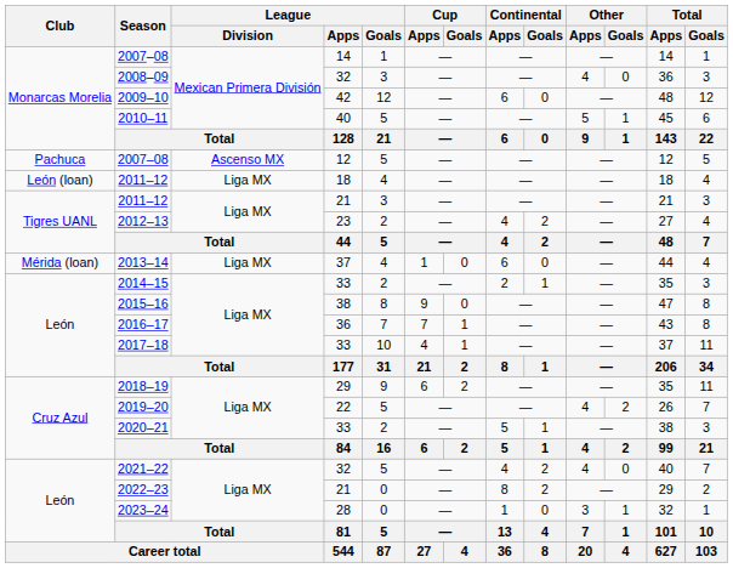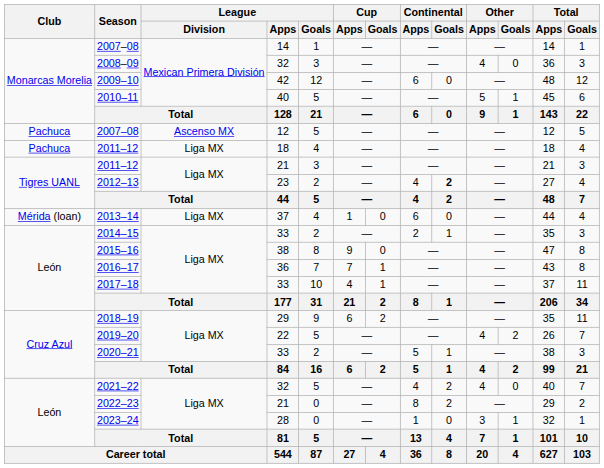 <table class="wikitable", style="text-align:center">
 <tr>
 <th rowspan="2">Club</th>
 <th rowspan="2">Season</th>
 <th colspan="3">League</th>
 <th colspan="2">Cup</th>
 <th colspan="2">Continental</th>
 <th colspan="2">Other</th>
 <th colspan="2">Total</th>
 </tr>
 <tr>
 <th>Division</th>
 <th>Apps</th>
 <th>Goals</th>
 <th>Apps</th>
 <th>Goals</th>
 <th>Apps</th>
 <th>Goals</th>
 <th>Apps</th>
 <th>Goals</th>
 <th>Apps</th>
 <th>Goals</th>
 </tr>
 <tr>
 <td rowspan="5"><a href='#'>Monarcas Morelia</a></td>
 <td><a href='#'>2007</a>–<a href='#'>08</a></td>
 <td rowspan="4"><a href='#'>Mexican Primera División</a></td>
 <td>14</td>
 <td>1</td>
 <td colspan="2">—</td>
 <td colspan="2">—</td>
 <td colspan="2">—</td>
 <td>14</td>
 <td>1</td>
 </tr>
 <tr>
 <td><a href='#'>2008</a>–<a href='#'>09</a></td>
 <td>32</td>
 <td>3</td>
 <td colspan="2">—</td>
 <td colspan="2">—</td>
 <td>4</td>
 <td>0</td>
 <td>36</td>
 <td>3</td>
 </tr>
 <tr>
 <td><a href='#'>2009–10</a></td>
 <td>42</td>
 <td>12</td>
 <td colspan="2">—</td>
 <td>6</td>
 <td>0</td>
 <td colspan="2">—</td>
 <td>48</td>
 <td>12</td>
 </tr>
 <tr>
 <td><a href='#'>2010–11</a></td>
 <td>40</td>
 <td>5</td>
 <td colspan="2">—</td>
 <td colspan="2">—</td>
 <td>5</td>
 <td>1</td>
 <td>45</td>
 <td>6</td>
 </tr>
 <tr>
 <th colspan="2">Total</th>
 <th>128</th>
 <th>21</th>
 <th colspan="2">—</th>
 <th>6</th>
 <th>0</th>
 <th>9</th>
 <th>1</th>
 <th>143</th>
 <th>22</th>
 </tr>
 <tr>
 <td><a href='#'>Pachuca</a></td>
 <td><a href='#'>2007–08</a></td>
 <td><a href='#'>Ascenso MX</a></td>
 <td>12</td>
 <td>5</td>
 <td colspan="2">—</td>
 <td colspan="2">—</td>
 <td colspan="2">—</td>
 <td>12</td>
 <td>5</td>
 </tr>
 <tr>
-<td><a href='#'>León</a> (loan)</td>
+<td><a href='#'>Pachuca</a></td>
 <td><a href='#'>2011–12</a></td>
 <td>Liga MX</td>
 <td>18</td>
 <td>4</td>
 <td colspan="2">—</td>
 <td colspan="2">—</td>
 <td colspan="2">—</td>
 <td>18</td>
 <td>4</td>
 </tr>
 <tr>
 <td rowspan="3"><a href='#'>Tigres UANL</a></td>
 <td><a href='#'>2011–12</a></td>
 <td rowspan="2">Liga MX</td>
 <td>21</td>
 <td>3</td>
 <td colspan="2">—</td>
 <td colspan="2">—</td>
 <td colspan="2">—</td>
 <td>21</td>
 <td>3</td>
 </tr>
 <tr>
 <td><a href='#'>2012–13</a></td>
 <td>23</td>
 <td>2</td>
 <td colspan="2">—</td>
 <td>4</td>
-<td>2</td>
+<td><strong>2</strong></td>
 <td colspan="2">—</td>
 <td>27</td>
 <td>4</td>
 </tr>
 <tr>
 <th colspan="2">Total</th>
 <th>44</th>
 <th>5</th>
 <th colspan="2">—</th>
 <th>4</th>
 <th>2</th>
 <th colspan="2">—</th>
 <th>48</th>
 <th>7</th>
 </tr>
 <tr>
 <td><a href='#'>Mérida</a> (loan)</td>
 <td><a href='#'>2013–14</a></td>
 <td>Liga MX</td>
 <td>37</td>
 <td>4</td>
 <td>1</td>
 <td>0</td>
 <td>6</td>
 <td>0</td>
 <td colspan="2">—</td>
 <td>44</td>
 <td>4</td>
 </tr>
 <tr>
 <td rowspan="5">León</td>
 <td><a href='#'>2014–15</a></td>
 <td rowspan="4">Liga MX</td>
 <td>33</td>
 <td>2</td>
 <td colspan="2">—</td>
 <td>2</td>
 <td>1</td>
 <td colspan="2">—</td>
 <td>35</td>
 <td>3</td>
 </tr>
 <tr>
 <td><a href='#'>2015–16</a></td>
 <td>38</td>
 <td>8</td>
 <td>9</td>
 <td>0</td>
 <td colspan="2">—</td>
 <td colspan="2">—</td>
 <td>47</td>
 <td>8</td>
 </tr>
 <tr>
 <td><a href='#'>2016–17</a></td>
 <td>36</td>
 <td>7</td>
 <td>7</td>
 <td>1</td>
 <td colspan="2">—</td>
 <td colspan="2">—</td>
 <td>43</td>
 <td>8</td>
 </tr>
 <tr>
 <td><a href='#'>2017–18</a></td>
 <td>33</td>
 <td>10</td>
 <td>4</td>
 <td>1</td>
 <td colspan="2">—</td>
 <td colspan="2">—</td>
 <td>37</td>
 <td>11</td>
 </tr>
 <tr>
 <th colspan="2">Total</th>
 <th>177</th>
 <th>31</th>
 <th>21</th>
 <th>2</th>
 <th>8</th>
 <th>1</th>
 <th colspan="2">—</th>
 <th>206</th>
 <th>34</th>
 </tr>
 <tr>
 <td rowspan="4"><a href='#'>Cruz Azul</a></td>
 <td><a href='#'>2018–19</a></td>
 <td rowspan="3">Liga MX</td>
 <td>29</td>
 <td>9</td>
 <td>6</td>
 <td>2</td>
 <td colspan="2">—</td>
 <td colspan="2">—</td>
 <td>35</td>
 <td>11</td>
 </tr>
 <tr>
 <td><a href='#'>2019–20</a></td>
 <td>22</td>
 <td>5</td>
 <td colspan="2">—</td>
 <td colspan="2">—</td>
 <td>4</td>
 <td>2</td>
 <td>26</td>
 <td>7</td>
 </tr>
 <tr>
 <td><a href='#'>2020–21</a></td>
 <td>33</td>
 <td>2</td>
 <td colspan="2">—</td>
 <td>5</td>
 <td>1</td>
 <td colspan="2">—</td>
 <td>38</td>
 <td>3</td>
 </tr>
 <tr>
 <th colspan="2">Total</th>
 <th>84</th>
 <th>16</th>
 <th>6</th>
 <th>2</th>
 <th>5</th>
 <th>1</th>
 <th>4</th>
 <th>2</th>
 <th>99</th>
 <th>21</th>
 </tr>
 <tr>
 <td rowspan="4">León</td>
 <td><a href='#'>2021–22</a></td>
 <td rowspan="3">Liga MX</td>
 <td>32</td>
 <td>5</td>
 <td colspan="2">—</td>
 <td>4</td>
 <td>2</td>
 <td>4</td>
 <td>0</td>
 <td>40</td>
 <td>7</td>
 </tr>
 <tr>
 <td><a href='#'>2022–23</a></td>
 <td>21</td>
 <td>0</td>
 <td colspan="2">—</td>
 <td>8</td>
 <td>2</td>
 <td colspan="2">—</td>
 <td>29</td>
 <td>2</td>
 </tr>
 <tr>
 <td><a href='#'>2023–24</a></td>
 <td>28</td>
 <td>0</td>
 <td colspan="2">—</td>
 <td>1</td>
 <td>0</td>
 <td>3</td>
 <td>1</td>
 <td>32</td>
 <td>1</td>
 </tr>
 <tr>
 <th colspan="2">Total</th>
 <th>81</th>
 <th>5</th>
 <th colspan="2">—</th>
 <th>13</th>
 <th>4</th>
 <th>7</th>
 <th>1</th>
 <th>101</th>
 <th>10</th>
 </tr>
 <tr>
 <th colspan="3">Career total</th>
 <th>544</th>
 <th>87</th>
 <th>27</th>
 <th>4</th>
 <th>36</th>
 <th>8</th>
 <th>20</th>
 <th>4</th>
 <th>627</th>
 <th>103</th>
 </tr>
 </table>
